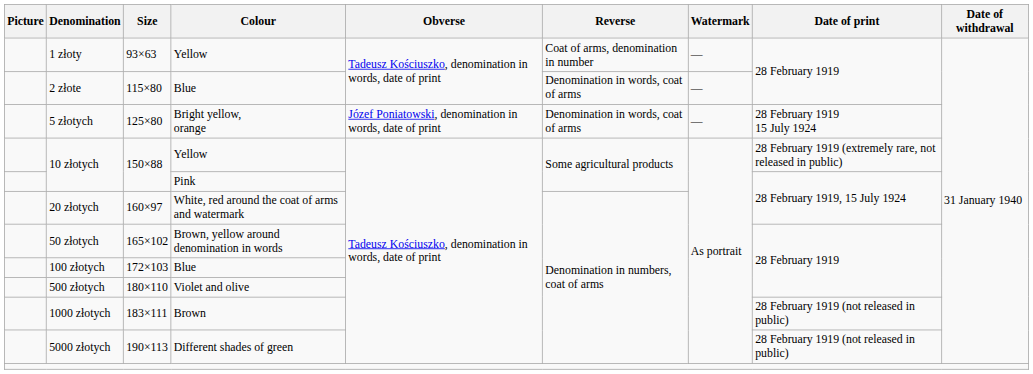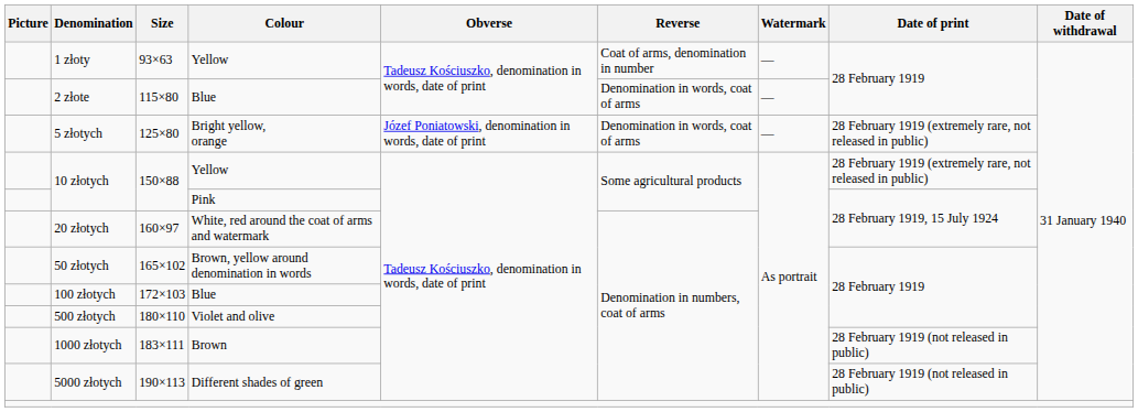 <table class="wikitable" style="font-size: 90%">
 <tr>
 <th>Picture</th>
 <th>Denomination</th>
 <th>Size</th>
 <th>Colour</th>
 <th>Obverse</th>
 <th>Reverse</th>
 <th>Watermark</th>
 <th>Date of print</th>
 <th>Date of withdrawal</th>
 </tr>
 <tr>
 <td></td>
 <td>1 złoty</td>
 <td>93×63</td>
 <td>Yellow</td>
 <td rowspan="2"><a href='#'>Tadeusz Kościuszko</a>, denomination in words, date of print</td>
 <td>Coat of arms, denomination in number</td>
 <td>—</td>
 <td rowspan="2">28 February 1919</td>
 <td rowspan="11">31 January 1940</td>
 </tr>
 <tr>
 <td></td>
 <td>2 złote</td>
 <td>115×80</td>
 <td>Blue</td>
 <td>Denomination in words, coat of arms</td>
 <td>—</td>
 </tr>
 <tr>
 <td></td>
 <td>5 złotych</td>
 <td>125×80</td>
 <td>Bright yellow,<br>orange</td>
 <td><a href='#'>Józef Poniatowski</a>, denomination in words, date of print</td>
 <td>Denomination in words, coat of arms</td>
 <td>—</td>
-<td>28 February 1919<br>15 July 1924</td>
+<td>28 February 1919 (extremely rare, not released in public)</td>
 </tr>
 <tr>
 <td></td>
 <td rowspan="2">10 złotych</td>
 <td rowspan="2">150×88</td>
 <td>Yellow</td>
 <td rowspan="8"><a href='#'>Tadeusz Kościuszko</a>, denomination in words, date of print</td>
 <td rowspan="2">Some agricultural products</td>
 <td rowspan="8">As portrait</td>
 <td>28 February 1919 (extremely rare, not released in public)</td>
 </tr>
 <tr>
 <td></td>
 <td>Pink</td>
 <td rowspan="2">28 February 1919, 15 July 1924</td>
 </tr>
 <tr>
 <td></td>
 <td>20 złotych</td>
 <td>160×97</td>
 <td>White, red around the coat of arms and watermark</td>
 <td rowspan="6">Denomination in numbers, coat of arms</td>
 </tr>
 <tr>
 <td></td>
 <td>50 złotych</td>
 <td>165×102</td>
 <td>Brown, yellow around denomination in words</td>
 <td rowspan="3">28 February 1919</td>
 </tr>
 <tr>
 <td></td>
 <td>100 złotych</td>
 <td>172×103</td>
 <td>Blue</td>
 </tr>
 <tr>
 <td></td>
 <td>500 złotych</td>
 <td>180×110</td>
 <td>Violet and olive</td>
 </tr>
 <tr>
 <td></td>
 <td>1000 złotych</td>
 <td>183×111</td>
 <td>Brown</td>
 <td>28 February 1919 (not released in public)</td>
 </tr>
 <tr>
 <td></td>
 <td>5000 złotych</td>
 <td>190×113</td>
 <td>Different shades of green</td>
 <td>28 February 1919 (not released in public)</td>
 </tr>
 <tr>
 <td colspan="9"></td>
 </tr>
 </table>
